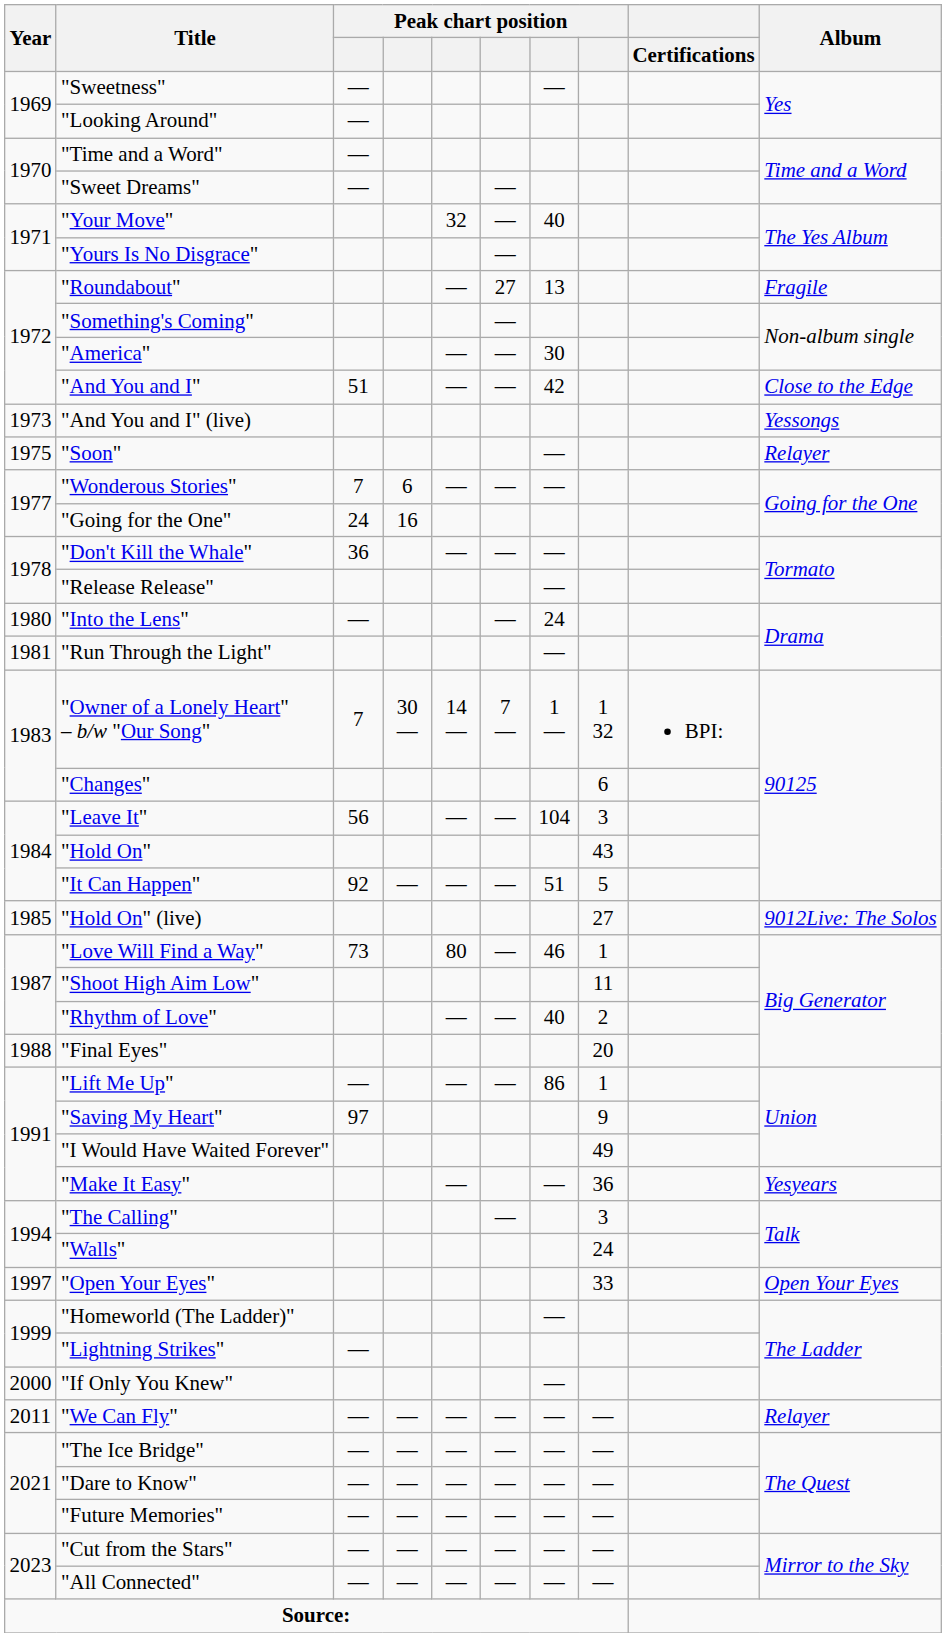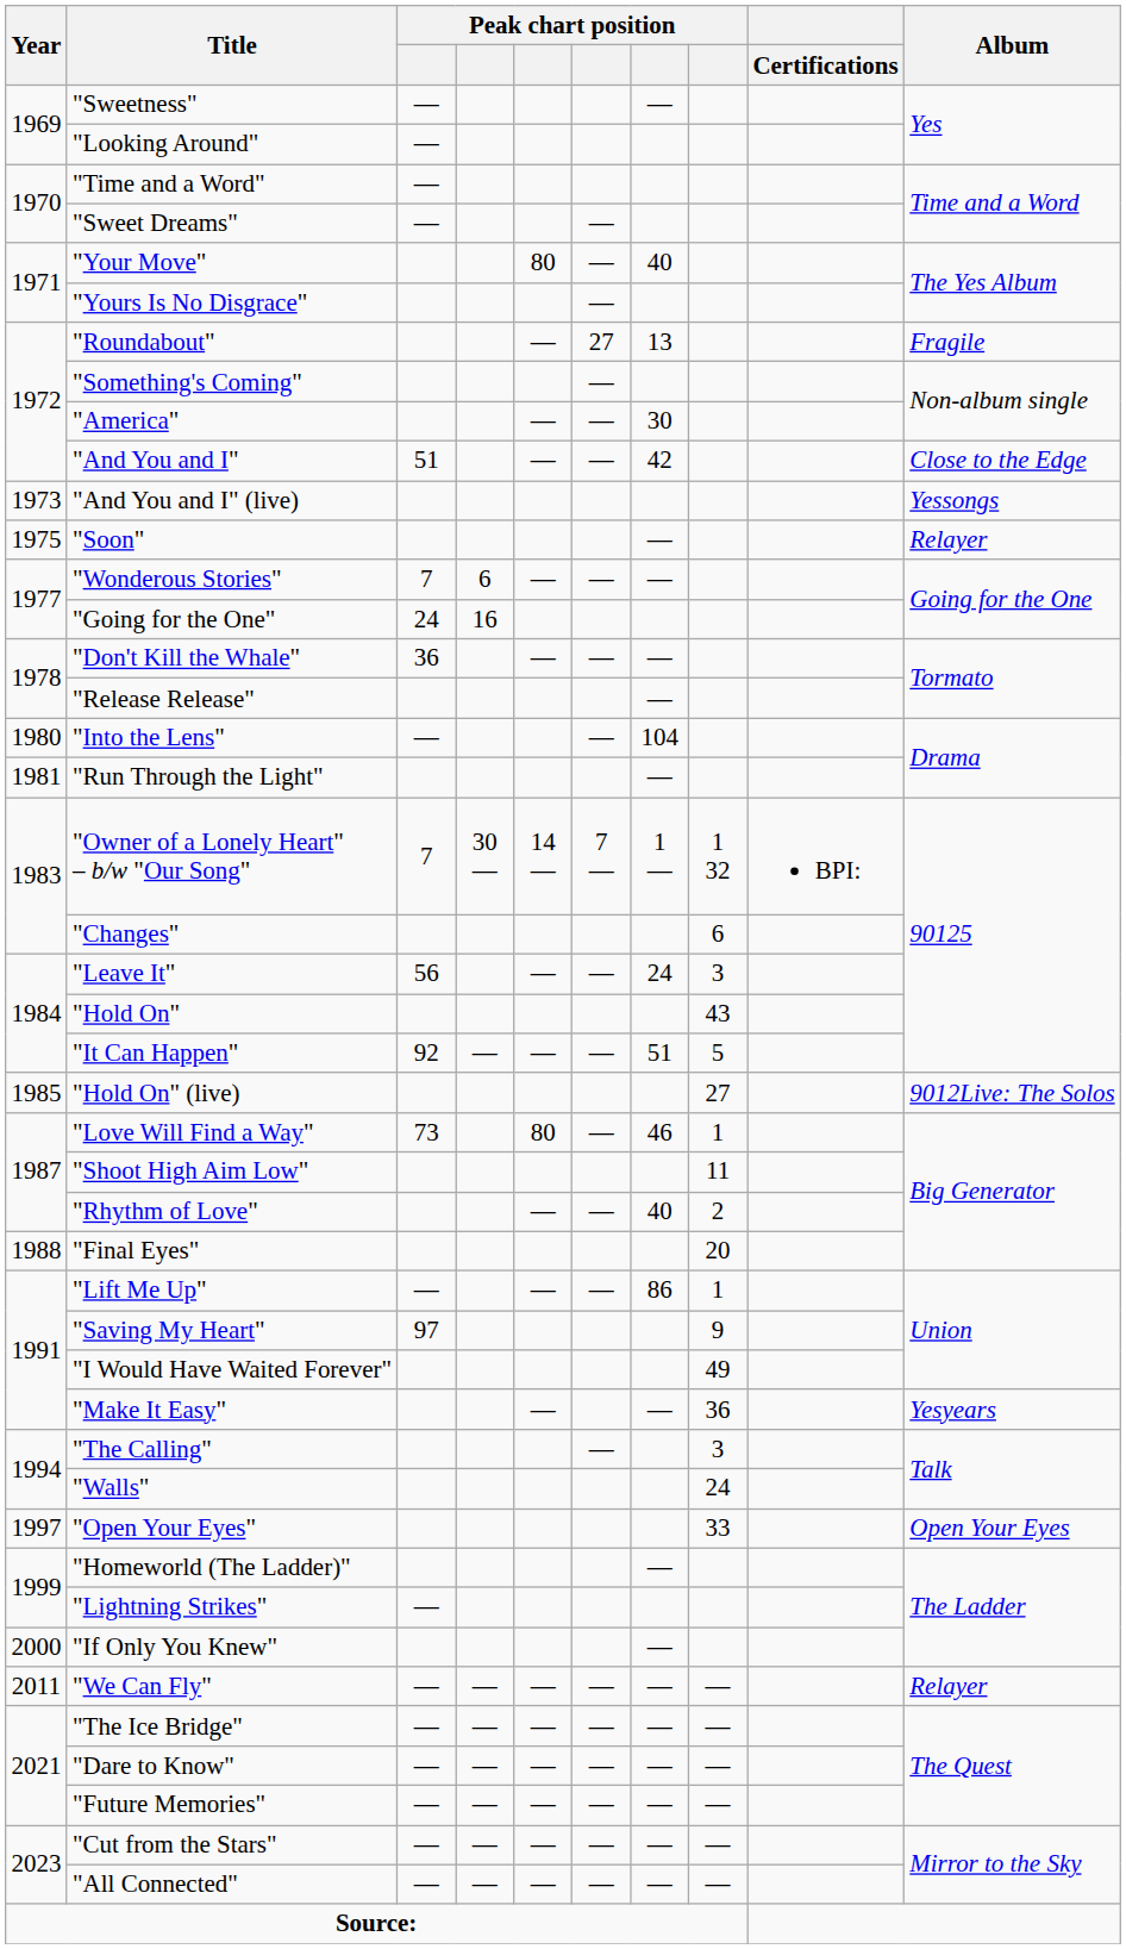 <table class="wikitable">
 <tr>
 <th rowspan="2">Year</th>
 <th rowspan="2">Title</th>
 <th colspan="6">Peak chart position</th>
 <th></th>
 <th rowspan="2">Album</th>
 </tr>
 <tr>
 <th style="text-align:center; width:30px;"><br></th>
 <th style="text-align:center; width:30px;"><br></th>
 <th style="text-align:center; width:30px;"><br></th>
 <th style="text-align:center; width:30px;"><br></th>
 <th style="text-align:center; width:30px;"><br></th>
 <th style="text-align:center; width:30px;"><br></th>
 <th>Certifications</th>
 </tr>
 <tr>
 <td rowspan="2">1969</td>
 <td style="text-align:left;">"Sweetness"</td>
 <td style="text-align:center;">—</td>
 <td style="text-align:center;"></td>
 <td style="text-align:center;"></td>
 <td style="text-align:center;"></td>
 <td style="text-align:center;">—</td>
 <td style="text-align:center;"></td>
 <td></td>
 <td rowspan="2"><em><a href='#'>Yes</a></em></td>
 </tr>
 <tr>
 <td style="text-align:left;">"Looking Around"</td>
 <td style="text-align:center;">—</td>
 <td style="text-align:center;"></td>
 <td style="text-align:center;"></td>
 <td style="text-align:center;"></td>
 <td style="text-align:center;"></td>
 <td style="text-align:center;"></td>
 <td></td>
 </tr>
 <tr>
 <td rowspan="2">1970</td>
 <td style="text-align:left;">"Time and a Word"</td>
 <td style="text-align:center;">—</td>
 <td style="text-align:center;"></td>
 <td style="text-align:center;"></td>
 <td style="text-align:center;"></td>
 <td style="text-align:center;"></td>
 <td style="text-align:center;"></td>
 <td></td>
 <td rowspan="2"><em><a href='#'>Time and a Word</a></em></td>
 </tr>
 <tr>
 <td style="text-align:left;">"Sweet Dreams"</td>
 <td style="text-align:center;">—</td>
 <td style="text-align:center;"></td>
 <td style="text-align:center;"></td>
 <td style="text-align:center;">—</td>
 <td style="text-align:center;"></td>
 <td style="text-align:center;"></td>
 <td></td>
 </tr>
 <tr>
 <td rowspan="2">1971</td>
 <td style="text-align:left;">"<a href='#'>Your Move</a>"</td>
 <td style="text-align:center;"></td>
 <td style="text-align:center;"></td>
-<td style="text-align:center;">32</td>
+<td style="text-align:center;">80</td>
 <td style="text-align:center;">—</td>
 <td style="text-align:center;">40</td>
 <td style="text-align:center;"></td>
 <td></td>
 <td rowspan="2"><em><a href='#'>The Yes Album</a></em></td>
 </tr>
 <tr>
 <td style="text-align:left;">"<a href='#'>Yours Is No Disgrace</a>"</td>
 <td style="text-align:center;"></td>
 <td style="text-align:center;"></td>
 <td style="text-align:center;"></td>
 <td style="text-align:center;">—</td>
 <td style="text-align:center;"></td>
 <td style="text-align:center;"></td>
 <td></td>
 </tr>
 <tr>
 <td rowspan="4">1972</td>
 <td style="text-align:left;">"<a href='#'>Roundabout</a>"</td>
 <td style="text-align:center;"></td>
 <td style="text-align:center;"></td>
 <td style="text-align:center;">—</td>
 <td style="text-align:center;">27</td>
 <td style="text-align:center;">13</td>
 <td style="text-align:center;"></td>
 <td></td>
 <td style="text-align:left;"><em><a href='#'>Fragile</a></em></td>
 </tr>
 <tr>
 <td style="text-align:left;">"<a href='#'>Something's Coming</a>"</td>
 <td style="text-align:center;"></td>
 <td style="text-align:center;"></td>
 <td style="text-align:center;"></td>
 <td style="text-align:center;">—</td>
 <td style="text-align:center;"></td>
 <td style="text-align:center;"></td>
 <td></td>
 <td rowspan="2"><em>Non-album single</em></td>
 </tr>
 <tr>
 <td style="text-align:left;">"<a href='#'>America</a>"</td>
 <td style="text-align:center;"></td>
 <td style="text-align:center;"></td>
 <td style="text-align:center;">—</td>
 <td style="text-align:center;">—</td>
 <td style="text-align:center;">30</td>
 <td style="text-align:center;"></td>
 <td></td>
 </tr>
 <tr>
 <td style="text-align:left;">"<a href='#'>And You and I</a>"</td>
 <td style="text-align:center;">51</td>
 <td style="text-align:center;"></td>
 <td style="text-align:center;">—</td>
 <td style="text-align:center;">—</td>
 <td style="text-align:center;">42</td>
 <td style="text-align:center;"></td>
 <td></td>
 <td style="text-align:left;"><em><a href='#'>Close to the Edge</a></em></td>
 </tr>
 <tr>
 <td style="text-align:center;">1973</td>
 <td style="text-align:left;">"And You and I" (live)</td>
 <td style="text-align:center;"></td>
 <td style="text-align:center;"></td>
 <td style="text-align:center;"></td>
 <td style="text-align:center;"></td>
 <td style="text-align:center;"></td>
 <td style="text-align:center;"></td>
 <td></td>
 <td style="text-align:left;"><em><a href='#'>Yessongs</a></em></td>
 </tr>
 <tr>
 <td style="text-align:center;">1975</td>
 <td style="text-align:left;">"<a href='#'>Soon</a>"</td>
 <td style="text-align:center;"></td>
 <td style="text-align:center;"></td>
 <td style="text-align:center;"></td>
 <td style="text-align:center;"></td>
 <td style="text-align:center;">—</td>
 <td style="text-align:center;"></td>
 <td></td>
 <td style="text-align:left;"><em><a href='#'>Relayer</a></em></td>
 </tr>
 <tr>
 <td rowspan="2">1977</td>
 <td style="text-align:left;">"<a href='#'>Wonderous Stories</a>"</td>
 <td style="text-align:center;">7</td>
 <td style="text-align:center;">6</td>
 <td style="text-align:center;">—</td>
 <td style="text-align:center;">—</td>
 <td style="text-align:center;">—</td>
 <td style="text-align:center;"></td>
 <td></td>
 <td rowspan="2"><em><a href='#'>Going for the One</a></em></td>
 </tr>
 <tr>
 <td style="text-align:left;">"Going for the One"</td>
 <td style="text-align:center;">24</td>
 <td style="text-align:center;">16</td>
 <td style="text-align:center;"></td>
 <td style="text-align:center;"></td>
 <td style="text-align:center;"></td>
 <td style="text-align:center;"></td>
 <td></td>
 </tr>
 <tr>
 <td rowspan="2">1978</td>
 <td style="text-align:left;">"<a href='#'>Don't Kill the Whale</a>"</td>
 <td style="text-align:center;">36</td>
 <td style="text-align:center;"></td>
 <td style="text-align:center;">—</td>
 <td style="text-align:center;">—</td>
 <td style="text-align:center;">—</td>
 <td style="text-align:center;"></td>
 <td></td>
 <td rowspan="2"><em><a href='#'>Tormato</a></em></td>
 </tr>
 <tr>
 <td style="text-align:left;">"Release Release"</td>
 <td style="text-align:center;"></td>
 <td style="text-align:center;"></td>
 <td style="text-align:center;"></td>
 <td style="text-align:center;"></td>
 <td style="text-align:center;">—</td>
 <td style="text-align:center;"></td>
 <td></td>
 </tr>
 <tr>
 <td rowspan="1">1980</td>
 <td style="text-align:left;">"<a href='#'>Into the Lens</a>"</td>
 <td style="text-align:center;">—</td>
 <td style="text-align:center;"></td>
 <td style="text-align:center;"></td>
 <td style="text-align:center;">—</td>
-<td style="text-align:center;">24</td>
+<td style="text-align:center;">104</td>
 <td style="text-align:center;"></td>
 <td></td>
 <td rowspan="2"><em><a href='#'>Drama</a></em></td>
 </tr>
 <tr>
 <td rowspan="1">1981</td>
 <td style="text-align:left;">"Run Through the Light"</td>
 <td style="text-align:center;"></td>
 <td style="text-align:center;"></td>
 <td style="text-align:center;"></td>
 <td style="text-align:center;"></td>
 <td style="text-align:center;">—</td>
 <td style="text-align:center;"></td>
 <td></td>
 </tr>
 <tr>
 <td rowspan="2">1983</td>
 <td style="text-align:left;">"<a href='#'>Owner of a Lonely Heart</a>"<br><em>– b/w</em> "<a href='#'>Our Song</a>" </td>
 <td style="text-align:center;">7</td>
 <td style="text-align:center;">30<br>—</td>
 <td style="text-align:center;">14<br>—</td>
 <td style="text-align:center;">7<br>—</td>
 <td style="text-align:center;">1<br>—</td>
 <td style="text-align:center;">1<br>32</td>
 <td><br><ul><li>BPI: </li></ul></td>
 <td rowspan="5"><em><a href='#'>90125</a></em></td>
 </tr>
 <tr>
 <td style="text-align:left;">"<a href='#'>Changes</a>" </td>
 <td style="text-align:center;"></td>
 <td style="text-align:center;"></td>
 <td style="text-align:center;"></td>
 <td style="text-align:center;"></td>
 <td style="text-align:center;"></td>
 <td style="text-align:center;">6</td>
 <td></td>
 </tr>
 <tr>
 <td rowspan="3">1984</td>
 <td style="text-align:left;">"<a href='#'>Leave It</a>"</td>
 <td style="text-align:center;">56</td>
 <td style="text-align:center;"></td>
 <td style="text-align:center;">—</td>
 <td style="text-align:center;">—</td>
-<td style="text-align:center;">104</td>
+<td style="text-align:center;">24</td>
 <td style="text-align:center;">3</td>
 <td></td>
 </tr>
 <tr>
 <td style="text-align:left;">"<a href='#'>Hold On</a>" </td>
 <td style="text-align:center;"></td>
 <td style="text-align:center;"></td>
 <td style="text-align:center;"></td>
 <td style="text-align:center;"></td>
 <td style="text-align:center;"></td>
 <td style="text-align:center;">43</td>
 <td></td>
 </tr>
 <tr>
 <td style="text-align:left;">"<a href='#'>It Can Happen</a>"</td>
 <td style="text-align:center;">92</td>
 <td style="text-align:center;">—</td>
 <td style="text-align:center;">—</td>
 <td style="text-align:center;">—</td>
 <td style="text-align:center;">51</td>
 <td style="text-align:center;">5</td>
 <td></td>
 </tr>
 <tr>
 <td style="text-align:center;">1985</td>
 <td style="text-align:left;">"<a href='#'>Hold On</a>" (live) </td>
 <td style="text-align:center;"></td>
 <td style="text-align:center;"></td>
 <td style="text-align:center;"></td>
 <td style="text-align:center;"></td>
 <td style="text-align:center;"></td>
 <td style="text-align:center;">27</td>
 <td></td>
 <td style="text-align:left;"><em><a href='#'>9012Live: The Solos</a></em></td>
 </tr>
 <tr>
 <td rowspan="3">1987</td>
 <td style="text-align:left;">"<a href='#'>Love Will Find a Way</a>"</td>
 <td style="text-align:center;">73</td>
 <td style="text-align:center;"></td>
 <td style="text-align:center;">80</td>
 <td style="text-align:center;">—</td>
 <td style="text-align:center;">46</td>
 <td style="text-align:center;">1</td>
 <td></td>
 <td rowspan="4"><em><a href='#'>Big Generator</a></em></td>
 </tr>
 <tr>
 <td style="text-align:left;">"<a href='#'>Shoot High Aim Low</a>" </td>
 <td style="text-align:center;"></td>
 <td style="text-align:center;"></td>
 <td style="text-align:center;"></td>
 <td style="text-align:center;"></td>
 <td style="text-align:center;"></td>
 <td style="text-align:center;">11</td>
 <td></td>
 </tr>
 <tr>
 <td style="text-align:left;">"<a href='#'>Rhythm of Love</a>"</td>
 <td style="text-align:center;"></td>
 <td style="text-align:center;"></td>
 <td style="text-align:center;">—</td>
 <td style="text-align:center;">—</td>
 <td style="text-align:center;">40</td>
 <td style="text-align:center;">2</td>
 <td></td>
 </tr>
 <tr>
 <td style="text-align:center;">1988</td>
 <td style="text-align:left;">"Final Eyes" </td>
 <td style="text-align:center;"></td>
 <td style="text-align:center;"></td>
 <td style="text-align:center;"></td>
 <td style="text-align:center;"></td>
 <td style="text-align:center;"></td>
 <td style="text-align:center;">20</td>
 <td></td>
 </tr>
 <tr>
 <td rowspan="4">1991</td>
 <td style="text-align:left;">"<a href='#'>Lift Me Up</a>"</td>
 <td style="text-align:center;">—</td>
 <td style="text-align:center;"></td>
 <td style="text-align:center;">—</td>
 <td style="text-align:center;">—</td>
 <td style="text-align:center;">86</td>
 <td style="text-align:center;">1</td>
 <td></td>
 <td rowspan="3"><em><a href='#'>Union</a></em></td>
 </tr>
 <tr>
 <td style="text-align:left;">"<a href='#'>Saving My Heart</a>"</td>
 <td style="text-align:center;">97</td>
 <td style="text-align:center;"></td>
 <td style="text-align:center;"></td>
 <td style="text-align:center;"></td>
 <td style="text-align:center;"></td>
 <td style="text-align:center;">9</td>
 <td></td>
 </tr>
 <tr>
 <td style="text-align:left;">"I Would Have Waited Forever" </td>
 <td style="text-align:center;"></td>
 <td style="text-align:center;"></td>
 <td style="text-align:center;"></td>
 <td style="text-align:center;"></td>
 <td style="text-align:center;"></td>
 <td style="text-align:center;">49</td>
 <td></td>
 </tr>
 <tr>
 <td style="text-align:left;">"<a href='#'>Make It Easy</a>"</td>
 <td style="text-align:center;"></td>
 <td style="text-align:center;"></td>
 <td style="text-align:center;">—</td>
 <td style="text-align:center;"></td>
 <td style="text-align:center;">—</td>
 <td style="text-align:center;">36</td>
 <td></td>
 <td style="text-align:left;"><em><a href='#'>Yesyears</a></em></td>
 </tr>
 <tr>
 <td rowspan="2">1994</td>
 <td style="text-align:left;">"<a href='#'>The Calling</a>"</td>
 <td style="text-align:center;"></td>
 <td style="text-align:center;"></td>
 <td style="text-align:center;"></td>
 <td style="text-align:center;">—</td>
 <td style="text-align:center;"></td>
 <td style="text-align:center;">3</td>
 <td></td>
 <td rowspan="2"><em><a href='#'>Talk</a></em></td>
 </tr>
 <tr>
 <td style="text-align:left;">"<a href='#'>Walls</a>" </td>
 <td style="text-align:center;"></td>
 <td style="text-align:center;"></td>
 <td style="text-align:center;"></td>
 <td style="text-align:center;"></td>
 <td style="text-align:center;"></td>
 <td style="text-align:center;">24</td>
 <td></td>
 </tr>
 <tr>
 <td style="text-align:center;">1997</td>
 <td style="text-align:left;">"<a href='#'>Open Your Eyes</a>" </td>
 <td style="text-align:center;"></td>
 <td style="text-align:center;"></td>
 <td style="text-align:center;"></td>
 <td style="text-align:center;"></td>
 <td style="text-align:center;"></td>
 <td style="text-align:center;">33</td>
 <td></td>
 <td style="text-align:left;"><em><a href='#'>Open Your Eyes</a></em></td>
 </tr>
 <tr>
 <td rowspan="2">1999</td>
 <td>"Homeworld (The Ladder)"</td>
 <td style="text-align:center;"></td>
 <td style="text-align:center;"></td>
 <td style="text-align:center;"></td>
 <td style="text-align:center;"></td>
 <td style="text-align:center;">—</td>
 <td style="text-align:center;"></td>
 <td></td>
 <td rowspan="3"><em><a href='#'>The Ladder</a></em></td>
 </tr>
 <tr>
 <td style="text-align:left;">"<a href='#'>Lightning Strikes</a>"</td>
 <td style="text-align:center;">—</td>
 <td style="text-align:center;"></td>
 <td style="text-align:center;"></td>
 <td style="text-align:center;"></td>
 <td style="text-align:center;"></td>
 <td style="text-align:center;"></td>
 <td></td>
 </tr>
 <tr>
 <td>2000</td>
 <td>"If Only You Knew"</td>
 <td style="text-align:center;"></td>
 <td style="text-align:center;"></td>
 <td style="text-align:center;"></td>
 <td style="text-align:center;"></td>
 <td style="text-align:center;">—</td>
 <td style="text-align:center;"></td>
 <td></td>
 </tr>
 <tr>
 <td style="text-align:center;">2011</td>
 <td style="text-align:left;">"<a href='#'>We Can Fly</a>"</td>
 <td style="text-align:center;">—</td>
 <td style="text-align:center;">—</td>
 <td style="text-align:center;">—</td>
 <td style="text-align:center;">—</td>
 <td style="text-align:center;">—</td>
 <td style="text-align:center;">—</td>
 <td></td>
 <td style="text-align:left;"><em><a href='#'>Relayer</a></em></td>
 </tr>
 <tr>
 <td rowspan="3">2021</td>
 <td style="text-align:left;">"The Ice Bridge"</td>
 <td style="text-align:center;">—</td>
 <td style="text-align:center;">—</td>
 <td style="text-align:center;">—</td>
 <td style="text-align:center;">—</td>
 <td style="text-align:center;">—</td>
 <td style="text-align:center;">—</td>
 <td></td>
 <td rowspan="3"><em><a href='#'>The Quest</a></em></td>
 </tr>
 <tr>
 <td style="text-align:left;">"Dare to Know"</td>
 <td style="text-align:center;">—</td>
 <td style="text-align:center;">—</td>
 <td style="text-align:center;">—</td>
 <td style="text-align:center;">—</td>
 <td style="text-align:center;">—</td>
 <td style="text-align:center;">—</td>
 <td></td>
 </tr>
 <tr>
 <td style="text-align:left;">"Future Memories"</td>
 <td style="text-align:center;">—</td>
 <td style="text-align:center;">—</td>
 <td style="text-align:center;">—</td>
 <td style="text-align:center;">—</td>
 <td style="text-align:center;">—</td>
 <td style="text-align:center;">—</td>
 <td></td>
 </tr>
 <tr>
 <td rowspan="2" style="text-align:center;">2023</td>
 <td style="text-align:left;">"Cut from the Stars"</td>
 <td style="text-align:center;">—</td>
 <td style="text-align:center;">—</td>
 <td style="text-align:center;">—</td>
 <td style="text-align:center;">—</td>
 <td style="text-align:center;">—</td>
 <td style="text-align:center;">—</td>
 <td></td>
 <td rowspan="2" style="text-align:left;"><em><a href='#'>Mirror to the Sky</a></em></td>
 </tr>
 <tr>
 <td style="text-align:left;">"All Connected"</td>
 <td style="text-align:center;">—</td>
 <td style="text-align:center;">—</td>
 <td style="text-align:center;">—</td>
 <td style="text-align:center;">—</td>
 <td style="text-align:center;">—</td>
 <td style="text-align:center;">—</td>
 <td></td>
 </tr>
 <tr>
 <td colspan="8" style="text-align: center;"><strong>Source:</strong></td>
 </tr>
 </table>
